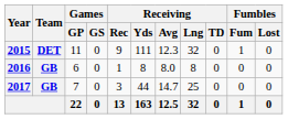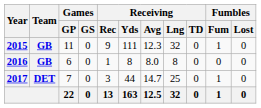 <table class="wikitable" style="text-align: center;">
 <tr>
 <th rowspan="2">Year</th>
 <th rowspan="2">Team</th>
 <th colspan="2">Games</th>
 <th colspan="5">Receiving</th>
 <th colspan="2">Fumbles</th>
 </tr>
 <tr>
 <th>GP</th>
 <th>GS</th>
 <th>Rec</th>
 <th>Yds</th>
 <th>Avg</th>
 <th>Lng</th>
 <th>TD</th>
 <th>Fum</th>
 <th>Lost</th>
 </tr>
 <tr>
 <th><a href='#'>2015</a></th>
-<th><a href='#'>DET</a></th>
+<th><a href='#'>GB</a></th>
 <td>11</td>
 <td>0</td>
 <td>9</td>
 <td>111</td>
 <td>12.3</td>
 <td>32</td>
 <td>0</td>
 <td>1</td>
 <td>0</td>
 </tr>
 <tr>
 <th><a href='#'>2016</a></th>
 <th><a href='#'>GB</a></th>
 <td>6</td>
 <td>0</td>
 <td>1</td>
 <td>8</td>
 <td>8.0</td>
 <td>8</td>
 <td>0</td>
 <td>0</td>
 <td>0</td>
 </tr>
 <tr>
 <th><a href='#'>2017</a></th>
-<th><a href='#'>GB</a></th>
+<th><a href='#'>DET</a></th>
 <td>7</td>
 <td>0</td>
 <td>3</td>
 <td>44</td>
 <td>14.7</td>
 <td>25</td>
 <td>0</td>
-<td>0</td>
+<td>1</td>
 <td>0</td>
 </tr>
 <tr>
 <th colspan="2"></th>
 <th>22</th>
 <th>0</th>
 <th>13</th>
 <th>163</th>
 <th>12.5</th>
 <th>32</th>
 <th>0</th>
 <th>1</th>
 <th>0</th>
 </tr>
 </table>
